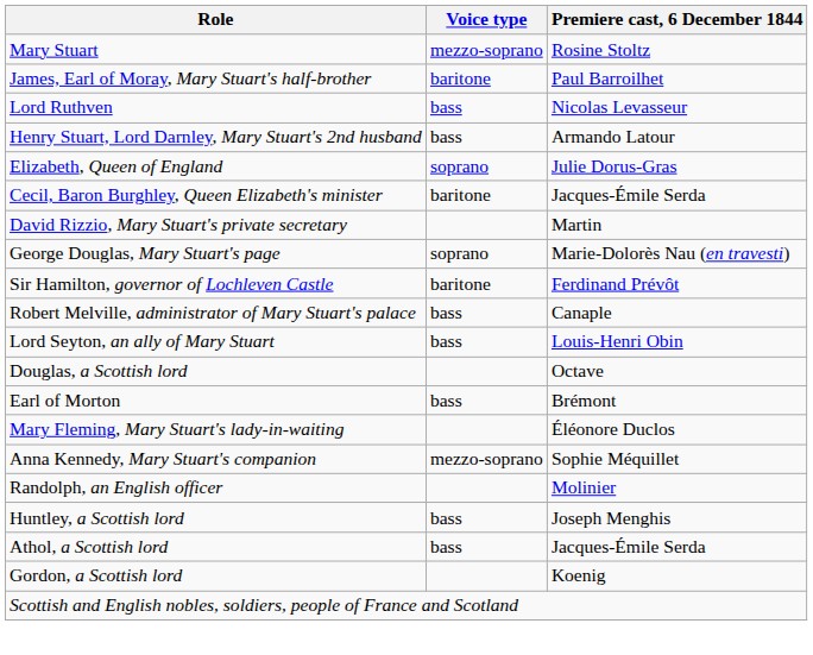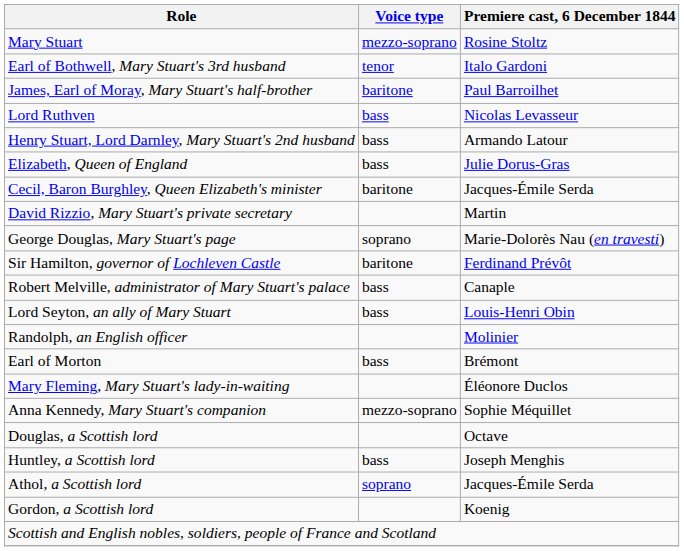 <table class="wikitable">
 <tr>
 <th>Role</th>
 <th><a href='#'>Voice type</a></th>
 <th>Premiere cast, 6 December 1844</th>
 </tr>
 <tr>
 <td><a href='#'>Mary Stuart</a></td>
 <td><a href='#'>mezzo-soprano</a></td>
 <td><a href='#'>Rosine Stoltz</a></td>
+</tr>
+<tr>
+<td><a href='#'>Earl of Bothwell</a>, <em>Mary Stuart's 3rd husband</em></td>
+<td><a href='#'>tenor</a></td>
+<td><a href='#'>Italo Gardoni</a></td>
 </tr>
 <tr>
 <td><a href='#'>James, Earl of Moray</a>, <em>Mary Stuart's half-brother</em></td>
 <td><a href='#'>baritone</a></td>
 <td><a href='#'>Paul Barroilhet</a></td>
 </tr>
 <tr>
 <td><a href='#'>Lord Ruthven</a></td>
 <td><a href='#'>bass</a></td>
 <td><a href='#'>Nicolas Levasseur</a></td>
 </tr>
 <tr>
 <td><a href='#'>Henry Stuart, Lord Darnley</a>, <em>Mary Stuart's 2nd husband</em></td>
 <td>bass</td>
 <td>Armando Latour</td>
 </tr>
 <tr>
 <td><a href='#'>Elizabeth</a>, <em>Queen of England</em></td>
-<td><a href='#'>soprano</a></td>
+<td>bass</td>
 <td><a href='#'>Julie Dorus-Gras</a></td>
 </tr>
 <tr>
 <td><a href='#'>Cecil, Baron Burghley</a>, <em>Queen Elizabeth's minister</em></td>
 <td>baritone</td>
 <td>Jacques-Émile Serda</td>
 </tr>
 <tr>
 <td><a href='#'>David Rizzio</a>, <em>Mary Stuart's private secretary</em></td>
 <td></td>
 <td>Martin</td>
 </tr>
 <tr>
 <td>George Douglas, <em>Mary Stuart's page</em></td>
 <td>soprano</td>
 <td>Marie-Dolorès Nau (<em><a href='#'>en travesti</a></em>)</td>
 </tr>
 <tr>
 <td>Sir Hamilton, <em>governor of <a href='#'>Lochleven Castle</a></em></td>
 <td>baritone</td>
 <td><a href='#'>Ferdinand Prévôt</a></td>
 </tr>
 <tr>
 <td>Robert Melville, <em>administrator of Mary Stuart's palace</em></td>
 <td>bass</td>
 <td>Canaple</td>
 </tr>
 <tr>
 <td>Lord Seyton, <em>an ally of Mary Stuart</em></td>
 <td>bass</td>
 <td><a href='#'>Louis-Henri Obin</a></td>
 </tr>
 <tr>
-<td>Douglas, <em>a Scottish lord</em></td>
+<td>Randolph, <em>an English officer</em></td>
 <td></td>
-<td>Octave</td>
+<td><a href='#'>Molinier</a></td>
 </tr>
 <tr>
 <td>Earl of Morton</td>
 <td>bass</td>
 <td>Brémont</td>
 </tr>
 <tr>
 <td><a href='#'>Mary Fleming</a>, <em>Mary Stuart's lady-in-waiting</em></td>
 <td></td>
 <td>Éléonore Duclos</td>
 </tr>
 <tr>
 <td>Anna Kennedy, <em>Mary Stuart's companion</em></td>
 <td>mezzo-soprano</td>
 <td>Sophie Méquillet</td>
 </tr>
 <tr>
-<td>Randolph, <em>an English officer</em></td>
+<td>Douglas, <em>a Scottish lord</em></td>
 <td></td>
-<td><a href='#'>Molinier</a></td>
+<td>Octave</td>
 </tr>
 <tr>
 <td>Huntley, <em>a Scottish lord</em></td>
 <td>bass</td>
 <td>Joseph Menghis</td>
 </tr>
 <tr>
 <td>Athol, <em>a Scottish lord</em></td>
-<td>bass</td>
+<td><a href='#'>soprano</a></td>
 <td>Jacques-Émile Serda</td>
 </tr>
 <tr>
 <td>Gordon, <em>a Scottish lord</em></td>
 <td></td>
 <td>Koenig</td>
 </tr>
 <tr>
 <td colspan="3"><em>Scottish and English nobles, soldiers, people of France and Scotland</em></td>
 </tr>
 <tr>
 </tr>
 </table>
